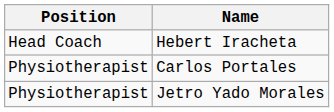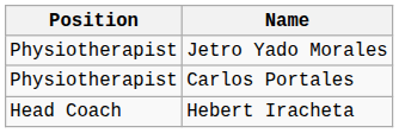 <table class="wikitable">
 <tr>
 <th>Position</th>
 <th>Name</th>
 </tr>
 <tr>
-<td>Head Coach</td>
-<td>Hebert Iracheta</td>
+<td>Physiotherapist</td>
+<td>Jetro Yado Morales</td>
 </tr>
 <tr>
 <td>Physiotherapist</td>
 <td>Carlos Portales</td>
 </tr>
 <tr>
-<td>Physiotherapist</td>
-<td>Jetro Yado Morales</td>
+<td>Head Coach</td>
+<td>Hebert Iracheta</td>
 </tr>
 </table>
